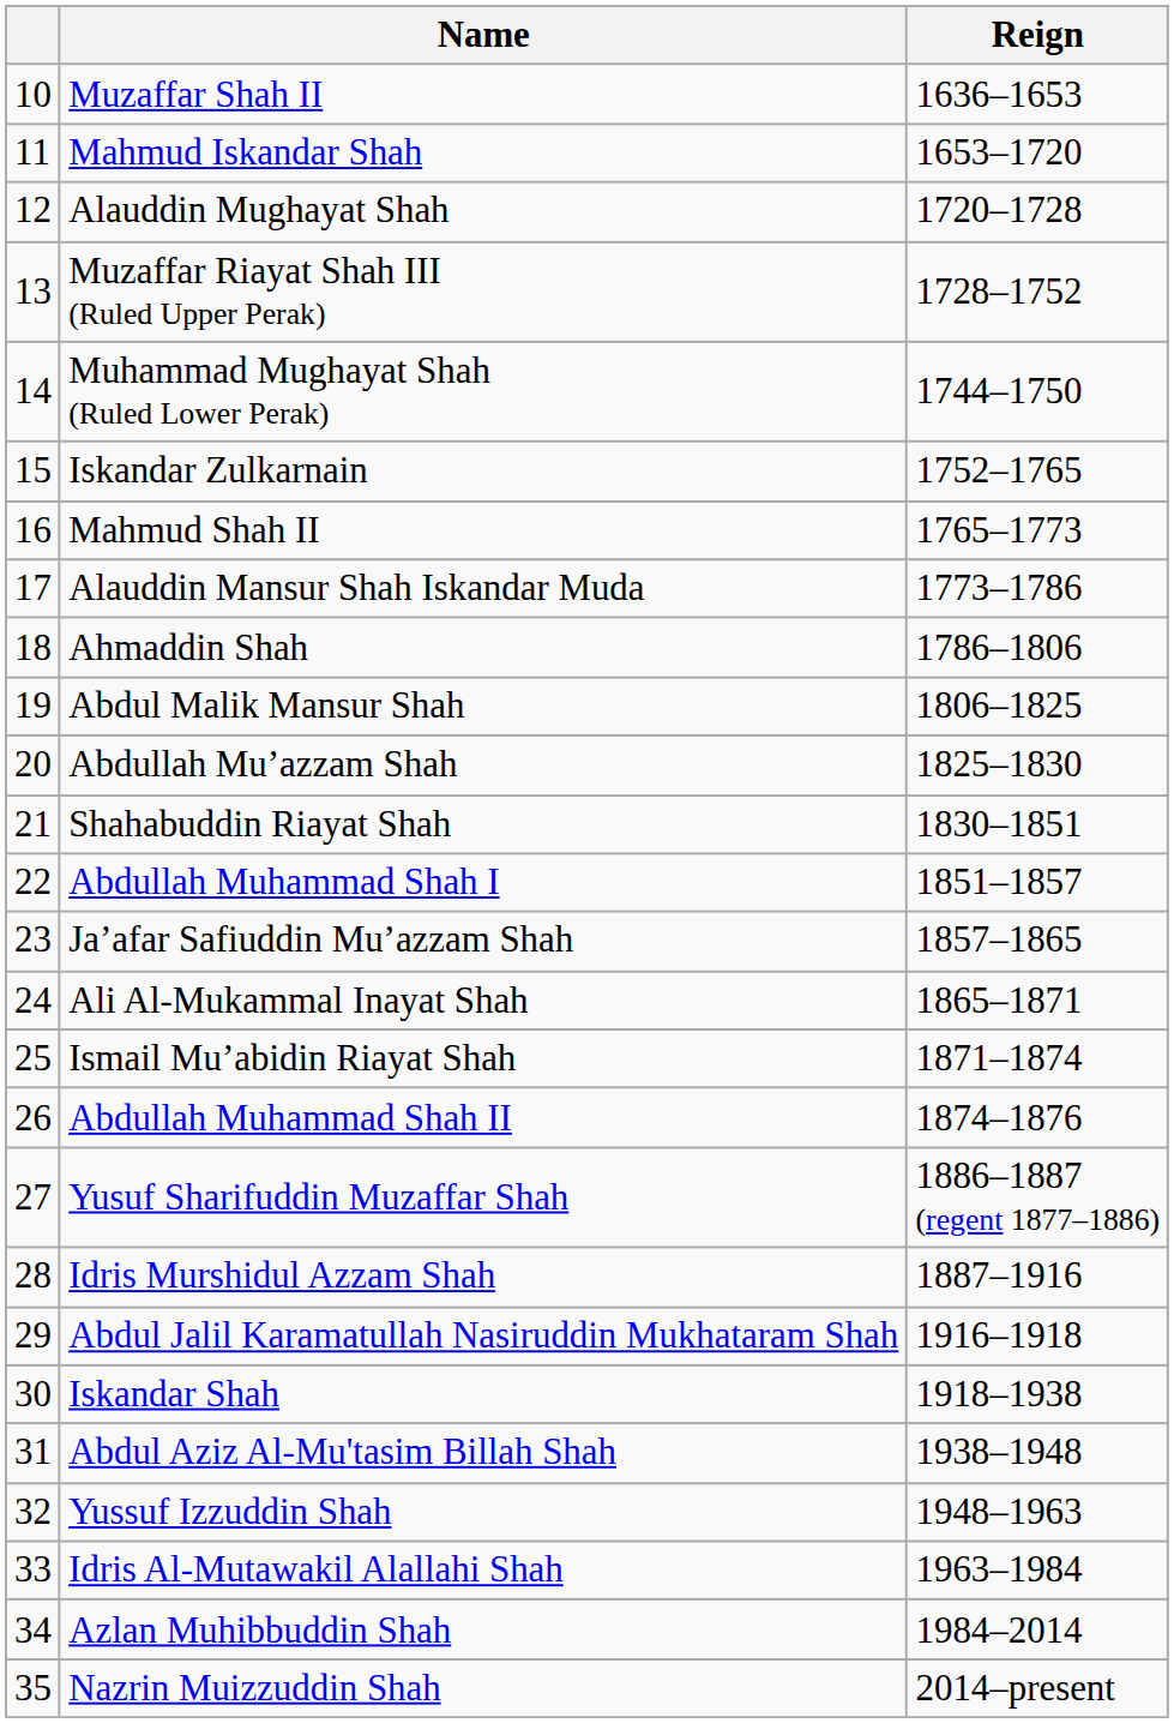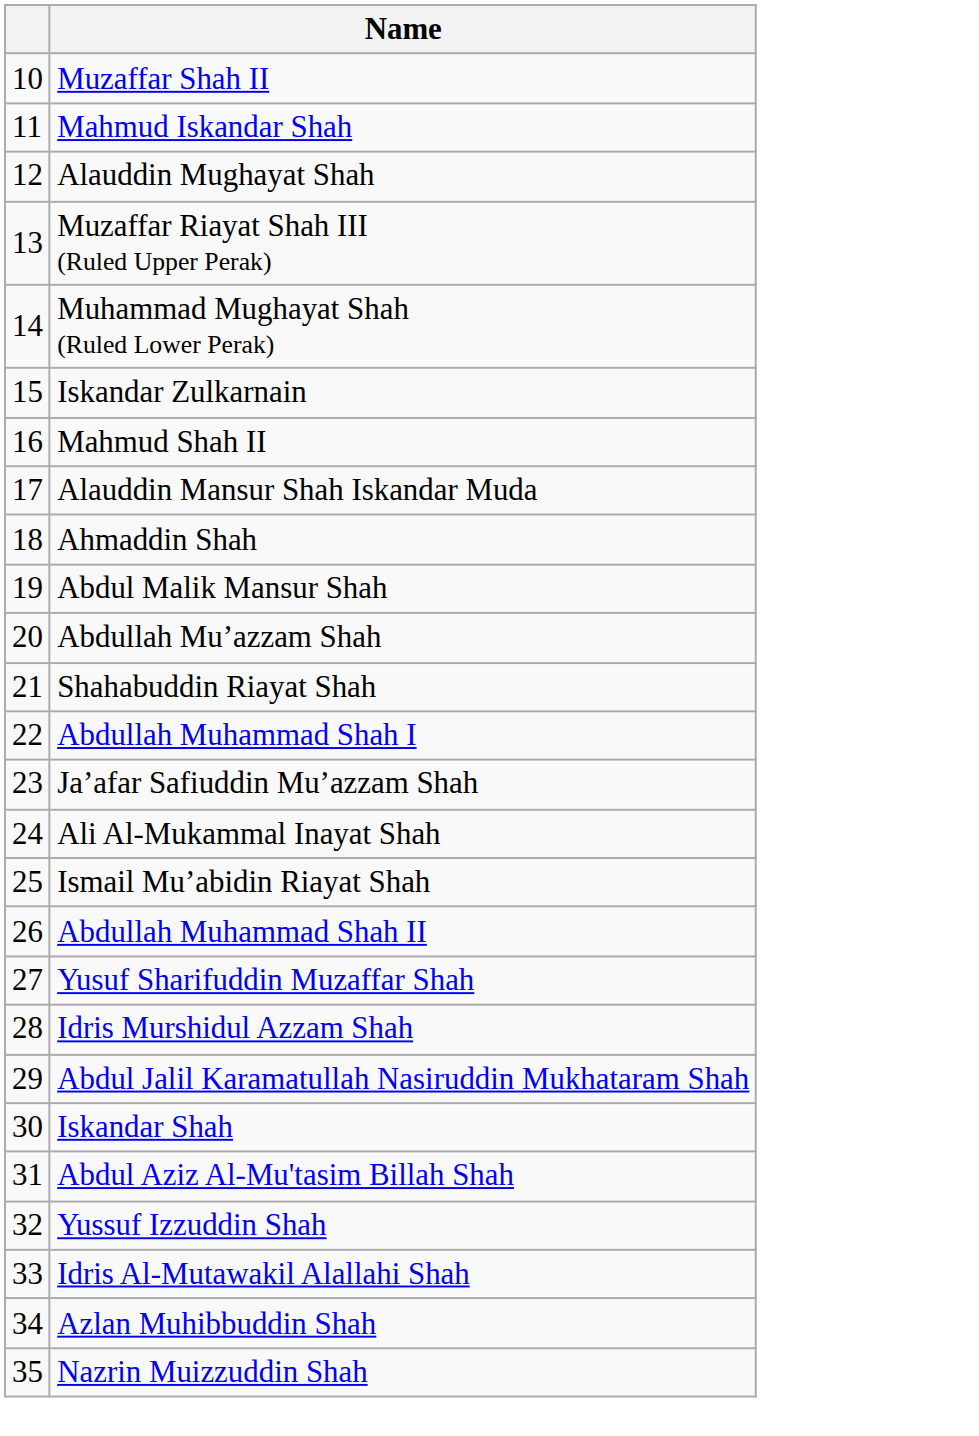 <table class="sortable wikitable">
 <tr>
 <th></th>
 <th>Name</th>
-<th>Reign</th>
 </tr>
 <tr>
 <td>10</td>
 <td><a href='#'>Muzaffar Shah II</a></td>
-<td>1636–1653</td>
 </tr>
 <tr>
 <td>11</td>
 <td><a href='#'>Mahmud Iskandar Shah</a></td>
-<td>1653–1720</td>
 </tr>
 <tr>
 <td>12</td>
 <td>Alauddin Mughayat Shah</td>
-<td>1720–1728</td>
 </tr>
 <tr>
 <td>13</td>
 <td>Muzaffar Riayat Shah III<br> <small> (Ruled Upper Perak)</small></td>
-<td>1728–1752</td>
 </tr>
 <tr>
 <td>14</td>
 <td>Muhammad Mughayat Shah<br> <small> (Ruled Lower Perak)</small></td>
-<td>1744–1750</td>
 </tr>
 <tr>
 <td>15</td>
 <td>Iskandar Zulkarnain</td>
-<td>1752–1765</td>
 </tr>
 <tr>
 <td>16</td>
 <td>Mahmud Shah II</td>
-<td>1765–1773</td>
 </tr>
 <tr>
 <td>17</td>
 <td>Alauddin Mansur Shah Iskandar Muda</td>
-<td>1773–1786</td>
 </tr>
 <tr>
 <td>18</td>
 <td>Ahmaddin Shah</td>
-<td>1786–1806</td>
 </tr>
 <tr>
 <td>19</td>
 <td>Abdul Malik Mansur Shah</td>
-<td>1806–1825</td>
 </tr>
 <tr>
 <td>20</td>
 <td>Abdullah Mu’azzam Shah</td>
-<td>1825–1830</td>
 </tr>
 <tr>
 <td>21</td>
 <td>Shahabuddin Riayat Shah</td>
-<td>1830–1851</td>
 </tr>
 <tr>
 <td>22</td>
 <td><a href='#'>Abdullah Muhammad Shah I</a></td>
-<td>1851–1857</td>
 </tr>
 <tr>
 <td>23</td>
 <td>Ja’afar Safiuddin Mu’azzam Shah</td>
-<td>1857–1865</td>
 </tr>
 <tr>
 <td>24</td>
 <td>Ali Al-Mukammal Inayat Shah</td>
-<td>1865–1871</td>
 </tr>
 <tr>
 <td>25</td>
 <td>Ismail Mu’abidin Riayat Shah</td>
-<td>1871–1874</td>
 </tr>
 <tr>
 <td>26</td>
 <td><a href='#'>Abdullah Muhammad Shah II</a></td>
-<td>1874–1876</td>
 </tr>
 <tr>
 <td>27</td>
 <td><a href='#'>Yusuf Sharifuddin Muzaffar Shah</a></td>
-<td>1886–1887 <br><small> (<a href='#'>regent</a> 1877–1886)</small></td>
 </tr>
 <tr>
 <td>28</td>
 <td><a href='#'>Idris Murshidul Azzam Shah</a></td>
-<td>1887–1916</td>
 </tr>
 <tr>
 <td>29</td>
 <td><a href='#'>Abdul Jalil Karamatullah Nasiruddin Mukhataram Shah</a></td>
-<td>1916–1918</td>
 </tr>
 <tr>
 <td>30</td>
 <td><a href='#'>Iskandar Shah</a></td>
-<td>1918–1938</td>
 </tr>
 <tr>
 <td>31</td>
 <td><a href='#'>Abdul Aziz Al-Mu'tasim Billah Shah</a></td>
-<td>1938–1948</td>
 </tr>
 <tr>
 <td>32</td>
 <td><a href='#'>Yussuf Izzuddin Shah</a></td>
-<td>1948–1963</td>
 </tr>
 <tr>
 <td>33</td>
 <td><a href='#'>Idris Al-Mutawakil Alallahi Shah</a></td>
-<td>1963–1984</td>
 </tr>
 <tr>
 <td>34</td>
 <td><a href='#'>Azlan Muhibbuddin Shah</a></td>
-<td>1984–2014</td>
 </tr>
 <tr>
 <td>35</td>
 <td><a href='#'>Nazrin Muizzuddin Shah</a></td>
-<td>2014–present</td>
 </tr>
 </table>
